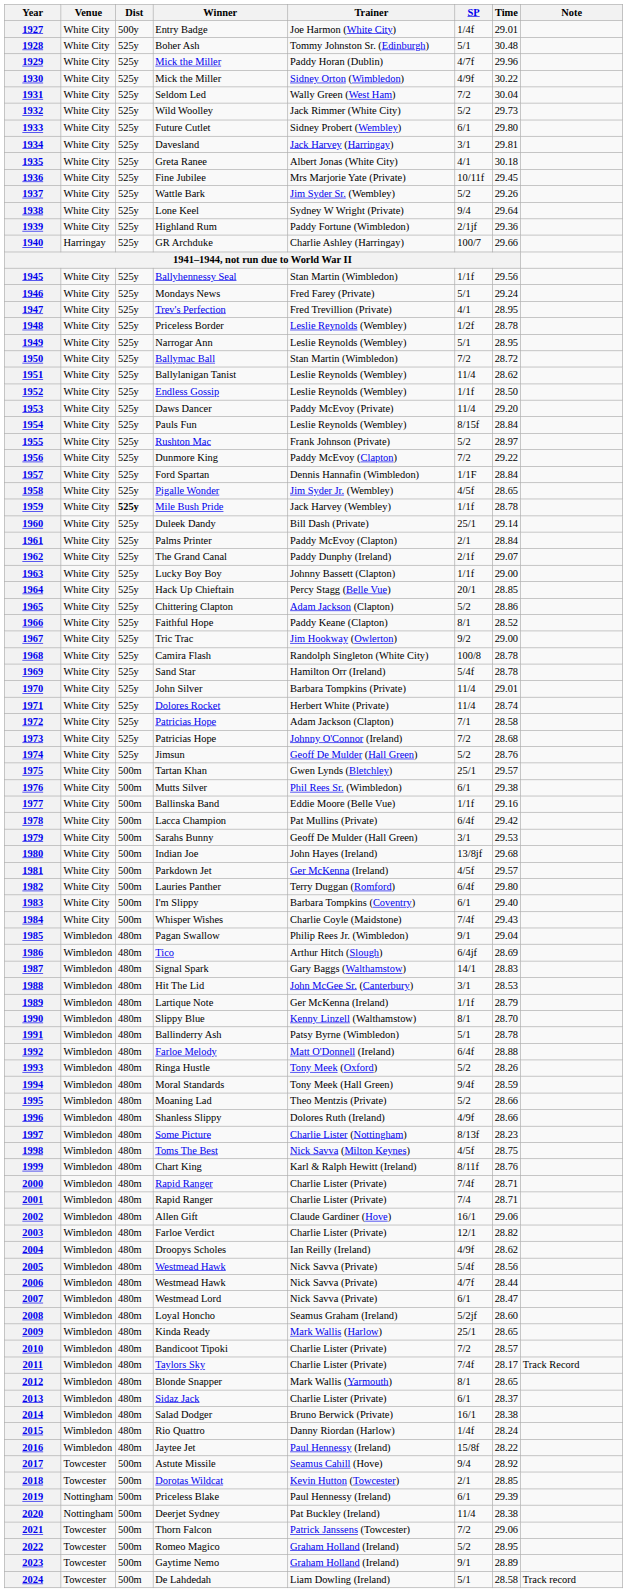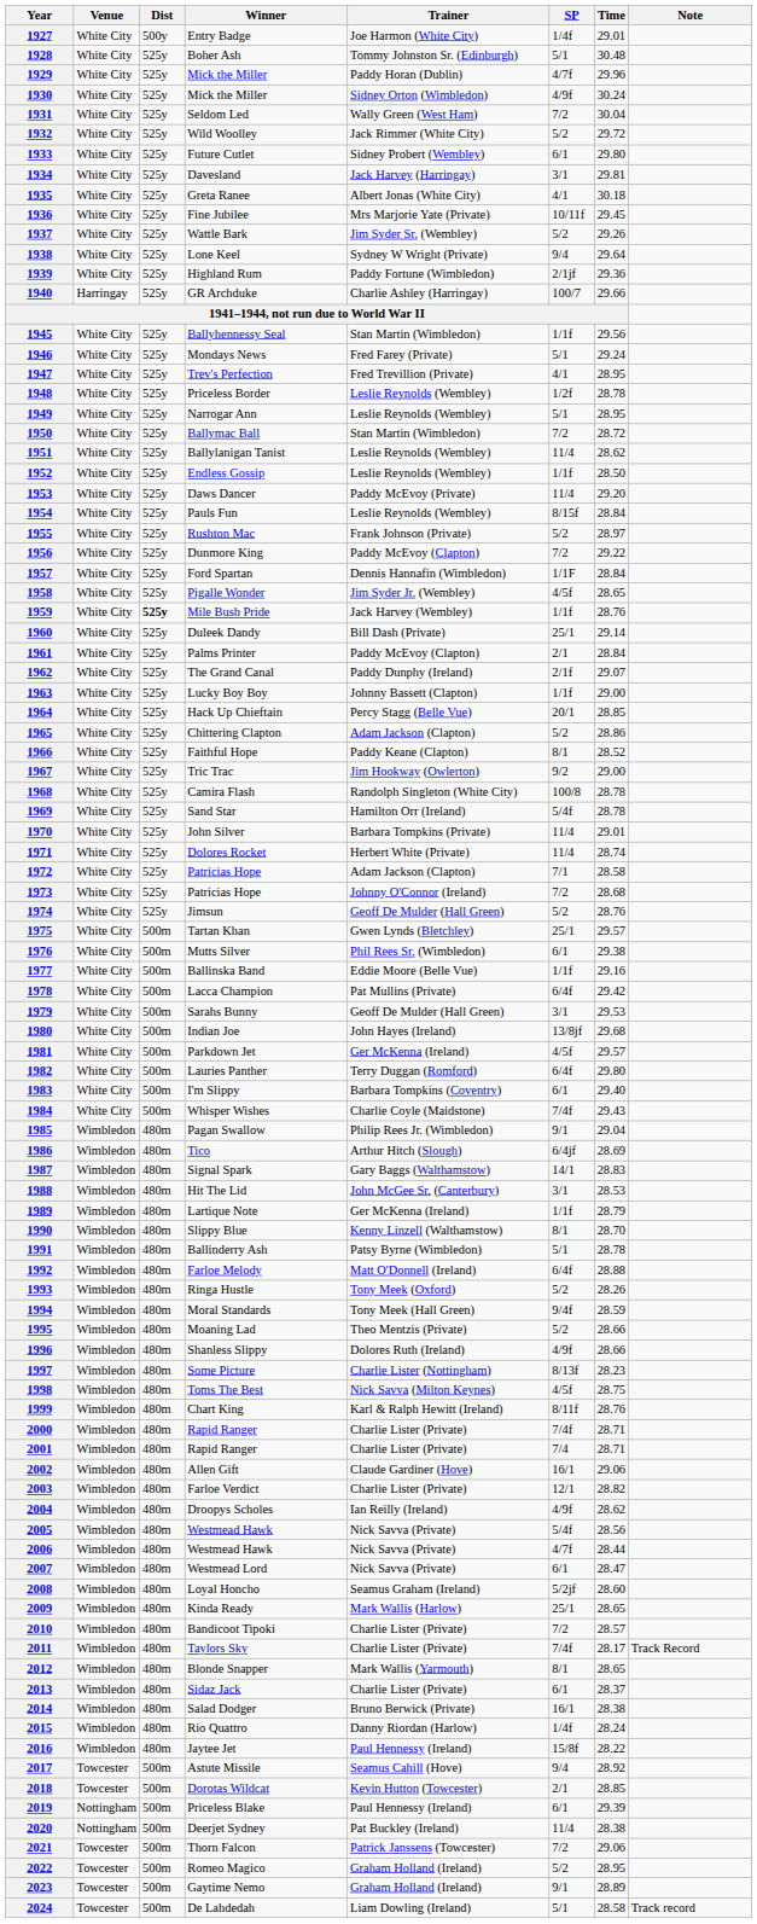 <table class="wikitable">
 <tr>
 <th width=80>Year</th>
 <th venue=100>Venue</th>
 <th width=50>Dist</th>
 <th width=200>Winner</th>
 <th width=250>Trainer</th>
 <th width=50><a href='#'>SP</a></th>
 <th width=30>Time</th>
 <th width=150>Note</th>
 </tr>
 <tr>
 <th><a href='#'>1927</a></th>
 <td>White City</td>
 <td>500y</td>
 <td>Entry Badge</td>
 <td>Joe Harmon (<a href='#'>White City</a>)</td>
 <td>1/4f</td>
 <td>29.01</td>
 <td></td>
 </tr>
 <tr>
 <th><a href='#'>1928</a></th>
 <td>White City</td>
 <td>525y</td>
 <td>Boher Ash</td>
 <td>Tommy Johnston Sr. (<a href='#'>Edinburgh</a>)</td>
 <td>5/1</td>
 <td>30.48</td>
 <td></td>
 </tr>
 <tr>
 <th><a href='#'>1929</a></th>
 <td>White City</td>
 <td>525y</td>
 <td><a href='#'>Mick the Miller</a></td>
 <td>Paddy Horan (Dublin)</td>
 <td>4/7f</td>
 <td>29.96</td>
 <td></td>
 </tr>
 <tr>
 <th><a href='#'>1930</a></th>
 <td>White City</td>
 <td>525y</td>
 <td>Mick the Miller</td>
 <td><a href='#'>Sidney Orton</a> (<a href='#'>Wimbledon</a>)</td>
 <td>4/9f</td>
-<td>30.22</td>
+<td>30.24</td>
 <td></td>
 </tr>
 <tr>
 <th><a href='#'>1931</a></th>
 <td>White City</td>
 <td>525y</td>
 <td>Seldom Led</td>
 <td>Wally Green (<a href='#'>West Ham</a>)</td>
 <td>7/2</td>
 <td>30.04</td>
 <td></td>
 </tr>
 <tr>
 <th><a href='#'>1932</a></th>
 <td>White City</td>
 <td>525y</td>
 <td>Wild Woolley</td>
 <td>Jack Rimmer (White City)</td>
 <td>5/2</td>
-<td>29.73</td>
+<td>29.72</td>
 <td></td>
 </tr>
 <tr>
 <th><a href='#'>1933</a></th>
 <td>White City</td>
 <td>525y</td>
 <td>Future Cutlet</td>
 <td>Sidney Probert (<a href='#'>Wembley</a>)</td>
 <td>6/1</td>
 <td>29.80</td>
 <td></td>
 </tr>
 <tr>
 <th><a href='#'>1934</a></th>
 <td>White City</td>
 <td>525y</td>
 <td>Davesland</td>
 <td><a href='#'>Jack Harvey</a> (<a href='#'>Harringay</a>)</td>
 <td>3/1</td>
 <td>29.81</td>
 <td></td>
 </tr>
 <tr>
 <th><a href='#'>1935</a></th>
 <td>White City</td>
 <td>525y</td>
 <td>Greta Ranee</td>
 <td>Albert Jonas (White City)</td>
 <td>4/1</td>
 <td>30.18</td>
 <td></td>
 </tr>
 <tr>
 <th><a href='#'>1936</a></th>
 <td>White City</td>
 <td>525y</td>
 <td>Fine Jubilee</td>
 <td>Mrs Marjorie Yate (Private)</td>
 <td>10/11f</td>
 <td>29.45</td>
 <td></td>
 </tr>
 <tr>
 <th><a href='#'>1937</a></th>
 <td>White City</td>
 <td>525y</td>
 <td>Wattle Bark</td>
 <td><a href='#'>Jim Syder Sr.</a> (Wembley)</td>
 <td>5/2</td>
 <td>29.26</td>
 <td></td>
 </tr>
 <tr>
 <th><a href='#'>1938</a></th>
 <td>White City</td>
 <td>525y</td>
 <td>Lone Keel</td>
 <td>Sydney W Wright (Private)</td>
 <td>9/4</td>
 <td>29.64</td>
 <td></td>
 </tr>
 <tr>
 <th><a href='#'>1939</a></th>
 <td>White City</td>
 <td>525y</td>
 <td>Highland Rum</td>
 <td>Paddy Fortune (Wimbledon)</td>
 <td>2/1jf</td>
 <td>29.36</td>
 <td></td>
 </tr>
 <tr>
 <th><a href='#'>1940</a></th>
 <td>Harringay</td>
 <td>525y</td>
 <td>GR Archduke</td>
 <td>Charlie Ashley (Harringay)</td>
 <td>100/7</td>
 <td>29.66</td>
 <td></td>
 </tr>
 <tr>
 <th colspan=7>1941–1944, not run due to World War II</th>
 </tr>
 <tr>
 <th><a href='#'>1945</a></th>
 <td>White City</td>
 <td>525y</td>
 <td><a href='#'>Ballyhennessy Seal</a></td>
 <td>Stan Martin (Wimbledon)</td>
 <td>1/1f</td>
 <td>29.56</td>
 <td></td>
 </tr>
 <tr>
 <th><a href='#'>1946</a></th>
 <td>White City</td>
 <td>525y</td>
 <td>Mondays News</td>
 <td>Fred Farey (Private)</td>
 <td>5/1</td>
 <td>29.24</td>
 <td></td>
 </tr>
 <tr>
 <th><a href='#'>1947</a></th>
 <td>White City</td>
 <td>525y</td>
 <td><a href='#'>Trev's Perfection</a></td>
 <td>Fred Trevillion (Private)</td>
 <td>4/1</td>
 <td>28.95</td>
 <td></td>
 </tr>
 <tr>
 <th><a href='#'>1948</a></th>
 <td>White City</td>
 <td>525y</td>
 <td>Priceless Border</td>
 <td><a href='#'>Leslie Reynolds</a> (Wembley)</td>
 <td>1/2f</td>
 <td>28.78</td>
 <td></td>
 </tr>
 <tr>
 <th><a href='#'>1949</a></th>
 <td>White City</td>
 <td>525y</td>
 <td>Narrogar Ann</td>
 <td>Leslie Reynolds (Wembley)</td>
 <td>5/1</td>
 <td>28.95</td>
 <td></td>
 </tr>
 <tr>
 <th><a href='#'>1950</a></th>
 <td>White City</td>
 <td>525y</td>
 <td><a href='#'>Ballymac Ball</a></td>
 <td>Stan Martin (Wimbledon)</td>
 <td>7/2</td>
 <td>28.72</td>
 <td></td>
 </tr>
 <tr>
 <th><a href='#'>1951</a></th>
 <td>White City</td>
 <td>525y</td>
 <td>Ballylanigan Tanist</td>
 <td>Leslie Reynolds (Wembley)</td>
 <td>11/4</td>
 <td>28.62</td>
 <td></td>
 </tr>
 <tr>
 <th><a href='#'>1952</a></th>
 <td>White City</td>
 <td>525y</td>
 <td><a href='#'>Endless Gossip</a></td>
 <td>Leslie Reynolds (Wembley)</td>
 <td>1/1f</td>
 <td>28.50</td>
 <td></td>
 </tr>
 <tr>
 <th><a href='#'>1953</a></th>
 <td>White City</td>
 <td>525y</td>
 <td>Daws Dancer</td>
 <td>Paddy McEvoy (Private)</td>
 <td>11/4</td>
 <td>29.20</td>
 <td></td>
 </tr>
 <tr>
 <th><a href='#'>1954</a></th>
 <td>White City</td>
 <td>525y</td>
 <td>Pauls Fun</td>
 <td>Leslie Reynolds (Wembley)</td>
 <td>8/15f</td>
 <td>28.84</td>
 <td></td>
 </tr>
 <tr>
 <th><a href='#'>1955</a></th>
 <td>White City</td>
 <td>525y</td>
 <td><a href='#'>Rushton Mac</a></td>
 <td>Frank Johnson (Private)</td>
 <td>5/2</td>
 <td>28.97</td>
 <td></td>
 </tr>
 <tr>
 <th><a href='#'>1956</a></th>
 <td>White City</td>
 <td>525y</td>
 <td>Dunmore King</td>
 <td>Paddy McEvoy (<a href='#'>Clapton</a>)</td>
 <td>7/2</td>
 <td>29.22</td>
 <td></td>
 </tr>
 <tr>
 <th><a href='#'>1957</a></th>
 <td>White City</td>
 <td>525y</td>
 <td>Ford Spartan</td>
 <td>Dennis Hannafin (Wimbledon)</td>
 <td>1/1F</td>
 <td>28.84</td>
 <td></td>
 </tr>
 <tr>
 <th><a href='#'>1958</a></th>
 <td>White City</td>
 <td>525y</td>
 <td><a href='#'>Pigalle Wonder</a></td>
 <td><a href='#'>Jim Syder Jr.</a> (Wembley)</td>
 <td>4/5f</td>
 <td>28.65</td>
 <td></td>
 </tr>
 <tr>
 <th><a href='#'>1959</a></th>
 <td>White City</td>
 <td><strong>525y</strong></td>
 <td><a href='#'>Mile Bush Pride</a></td>
 <td>Jack Harvey (Wembley)</td>
 <td>1/1f</td>
-<td>28.78</td>
+<td>28.76</td>
 <td></td>
 </tr>
 <tr>
 <th><a href='#'>1960</a></th>
 <td>White City</td>
 <td>525y</td>
 <td>Duleek Dandy</td>
 <td>Bill Dash (Private)</td>
 <td>25/1</td>
 <td>29.14</td>
 <td></td>
 </tr>
 <tr>
 <th><a href='#'>1961</a></th>
 <td>White City</td>
 <td>525y</td>
 <td>Palms Printer</td>
 <td>Paddy McEvoy (Clapton)</td>
 <td>2/1</td>
 <td>28.84</td>
 <td></td>
 </tr>
 <tr>
 <th><a href='#'>1962</a></th>
 <td>White City</td>
 <td>525y</td>
 <td>The Grand Canal</td>
 <td>Paddy Dunphy (Ireland)</td>
 <td>2/1f</td>
 <td>29.07</td>
 <td></td>
 </tr>
 <tr>
 <th><a href='#'>1963</a></th>
 <td>White City</td>
 <td>525y</td>
 <td>Lucky Boy Boy</td>
 <td>Johnny Bassett (Clapton)</td>
 <td>1/1f</td>
 <td>29.00</td>
 <td></td>
 </tr>
 <tr>
 <th><a href='#'>1964</a></th>
 <td>White City</td>
 <td>525y</td>
 <td>Hack Up Chieftain</td>
 <td>Percy Stagg (<a href='#'>Belle Vue</a>)</td>
 <td>20/1</td>
 <td>28.85</td>
 <td></td>
 </tr>
 <tr>
 <th><a href='#'>1965</a></th>
 <td>White City</td>
 <td>525y</td>
 <td>Chittering Clapton</td>
 <td><a href='#'>Adam Jackson</a> (Clapton)</td>
 <td>5/2</td>
 <td>28.86</td>
 <td></td>
 </tr>
 <tr>
 <th><a href='#'>1966</a></th>
 <td>White City</td>
 <td>525y</td>
 <td>Faithful Hope</td>
 <td>Paddy Keane (Clapton)</td>
 <td>8/1</td>
 <td>28.52</td>
 <td></td>
 </tr>
 <tr>
 <th><a href='#'>1967</a></th>
 <td>White City</td>
 <td>525y</td>
 <td>Tric Trac</td>
 <td><a href='#'>Jim Hookway</a> (<a href='#'>Owlerton</a>)</td>
 <td>9/2</td>
 <td>29.00</td>
 <td></td>
 </tr>
 <tr>
 <th><a href='#'>1968</a></th>
 <td>White City</td>
 <td>525y</td>
 <td>Camira Flash</td>
 <td>Randolph Singleton (White City)</td>
 <td>100/8</td>
 <td>28.78</td>
 <td></td>
 </tr>
 <tr>
 <th><a href='#'>1969</a></th>
 <td>White City</td>
 <td>525y</td>
 <td>Sand Star</td>
 <td>Hamilton Orr (Ireland)</td>
 <td>5/4f</td>
 <td>28.78</td>
 <td></td>
 </tr>
 <tr>
 <th><a href='#'>1970</a></th>
 <td>White City</td>
 <td>525y</td>
 <td>John Silver</td>
 <td>Barbara Tompkins (Private)</td>
 <td>11/4</td>
 <td>29.01</td>
 <td></td>
 </tr>
 <tr>
 <th><a href='#'>1971</a></th>
 <td>White City</td>
 <td>525y</td>
 <td><a href='#'>Dolores Rocket</a></td>
 <td>Herbert White (Private)</td>
 <td>11/4</td>
 <td>28.74</td>
 <td></td>
 </tr>
 <tr>
 <th><a href='#'>1972</a></th>
 <td>White City</td>
 <td>525y</td>
 <td><a href='#'>Patricias Hope</a></td>
 <td>Adam Jackson (Clapton)</td>
 <td>7/1</td>
 <td>28.58</td>
 <td></td>
 </tr>
 <tr>
 <th><a href='#'>1973</a></th>
 <td>White City</td>
 <td>525y</td>
 <td>Patricias Hope</td>
 <td><a href='#'>Johnny O'Connor</a> (Ireland)</td>
 <td>7/2</td>
 <td>28.68</td>
 <td></td>
 </tr>
 <tr>
 <th><a href='#'>1974</a></th>
 <td>White City</td>
 <td>525y</td>
 <td>Jimsun</td>
 <td><a href='#'>Geoff De Mulder</a> (<a href='#'>Hall Green</a>)</td>
 <td>5/2</td>
 <td>28.76</td>
 <td></td>
 </tr>
 <tr>
 <th><a href='#'>1975</a></th>
 <td>White City</td>
 <td>500m</td>
 <td>Tartan Khan</td>
 <td>Gwen Lynds (<a href='#'>Bletchley</a>)</td>
 <td>25/1</td>
 <td>29.57</td>
 <td></td>
 </tr>
 <tr>
 <th><a href='#'>1976</a></th>
 <td>White City</td>
 <td>500m</td>
 <td>Mutts Silver</td>
 <td><a href='#'>Phil Rees Sr.</a> (Wimbledon)</td>
 <td>6/1</td>
 <td>29.38</td>
 <td></td>
 </tr>
 <tr>
 <th><a href='#'>1977</a></th>
 <td>White City</td>
 <td>500m</td>
 <td>Ballinska Band</td>
 <td>Eddie Moore (Belle Vue)</td>
 <td>1/1f</td>
 <td>29.16</td>
 <td></td>
 </tr>
 <tr>
 <th><a href='#'>1978</a></th>
 <td>White City</td>
 <td>500m</td>
 <td>Lacca Champion</td>
 <td>Pat Mullins (Private)</td>
 <td>6/4f</td>
 <td>29.42</td>
 <td></td>
 </tr>
 <tr>
 <th><a href='#'>1979</a></th>
 <td>White City</td>
 <td>500m</td>
 <td>Sarahs Bunny</td>
 <td>Geoff De Mulder (Hall Green)</td>
 <td>3/1</td>
 <td>29.53</td>
 <td></td>
 </tr>
 <tr>
 <th><a href='#'>1980</a></th>
 <td>White City</td>
 <td>500m</td>
 <td>Indian Joe</td>
 <td>John Hayes (Ireland)</td>
 <td>13/8jf</td>
 <td>29.68</td>
 <td></td>
 </tr>
 <tr>
 <th><a href='#'>1981</a></th>
 <td>White City</td>
 <td>500m</td>
 <td>Parkdown Jet</td>
 <td><a href='#'>Ger McKenna</a> (Ireland)</td>
 <td>4/5f</td>
 <td>29.57</td>
 <td></td>
 </tr>
 <tr>
 <th><a href='#'>1982</a></th>
 <td>White City</td>
 <td>500m</td>
 <td>Lauries Panther</td>
 <td>Terry Duggan (<a href='#'>Romford</a>)</td>
 <td>6/4f</td>
 <td>29.80</td>
 <td></td>
 </tr>
 <tr>
 <th><a href='#'>1983</a></th>
 <td>White City</td>
 <td>500m</td>
 <td>I'm Slippy</td>
 <td>Barbara Tompkins (<a href='#'>Coventry</a>)</td>
 <td>6/1</td>
 <td>29.40</td>
 <td></td>
 </tr>
 <tr>
 <th><a href='#'>1984</a></th>
 <td>White City</td>
 <td>500m</td>
 <td>Whisper Wishes</td>
 <td>Charlie Coyle (Maidstone)</td>
 <td>7/4f</td>
 <td>29.43</td>
 <td></td>
 </tr>
 <tr>
 <th><a href='#'>1985</a></th>
 <td>Wimbledon</td>
 <td>480m</td>
 <td>Pagan Swallow</td>
 <td>Philip Rees Jr. (Wimbledon)</td>
 <td>9/1</td>
 <td>29.04</td>
 <td></td>
 </tr>
 <tr>
 <th><a href='#'>1986</a></th>
 <td>Wimbledon</td>
 <td>480m</td>
 <td><a href='#'>Tico</a></td>
 <td>Arthur Hitch (<a href='#'>Slough</a>)</td>
 <td>6/4jf</td>
 <td>28.69</td>
 <td></td>
 </tr>
 <tr>
 <th><a href='#'>1987</a></th>
 <td>Wimbledon</td>
 <td>480m</td>
 <td>Signal Spark</td>
 <td>Gary Baggs (<a href='#'>Walthamstow</a>)</td>
 <td>14/1</td>
 <td>28.83</td>
 <td></td>
 </tr>
 <tr>
 <th><a href='#'>1988</a></th>
 <td>Wimbledon</td>
 <td>480m</td>
 <td>Hit The Lid</td>
 <td><a href='#'>John McGee Sr.</a> (<a href='#'>Canterbury</a>)</td>
 <td>3/1</td>
 <td>28.53</td>
 <td></td>
 </tr>
 <tr>
 <th><a href='#'>1989</a></th>
 <td>Wimbledon</td>
 <td>480m</td>
 <td>Lartique Note</td>
 <td>Ger McKenna (Ireland)</td>
 <td>1/1f</td>
 <td>28.79</td>
 <td></td>
 </tr>
 <tr>
 <th><a href='#'>1990</a></th>
 <td>Wimbledon</td>
 <td>480m</td>
 <td>Slippy Blue</td>
 <td><a href='#'>Kenny Linzell</a> (Walthamstow)</td>
 <td>8/1</td>
 <td>28.70</td>
 <td></td>
 </tr>
 <tr>
 <th><a href='#'>1991</a></th>
 <td>Wimbledon</td>
 <td>480m</td>
 <td>Ballinderry Ash</td>
 <td>Patsy Byrne (Wimbledon)</td>
 <td>5/1</td>
 <td>28.78</td>
 <td></td>
 </tr>
 <tr>
 <th><a href='#'>1992</a></th>
 <td>Wimbledon</td>
 <td>480m</td>
 <td><a href='#'>Farloe Melody</a></td>
 <td><a href='#'>Matt O'Donnell</a> (Ireland)</td>
 <td>6/4f</td>
 <td>28.88</td>
 <td></td>
 </tr>
 <tr>
 <th><a href='#'>1993</a></th>
 <td>Wimbledon</td>
 <td>480m</td>
 <td>Ringa Hustle</td>
 <td><a href='#'>Tony Meek</a> (<a href='#'>Oxford</a>)</td>
 <td>5/2</td>
 <td>28.26</td>
 <td></td>
 </tr>
 <tr>
 <th><a href='#'>1994</a></th>
 <td>Wimbledon</td>
 <td>480m</td>
 <td>Moral Standards</td>
 <td>Tony Meek (Hall Green)</td>
 <td>9/4f</td>
 <td>28.59</td>
 <td></td>
 </tr>
 <tr>
 <th><a href='#'>1995</a></th>
 <td>Wimbledon</td>
 <td>480m</td>
 <td>Moaning Lad</td>
 <td>Theo Mentzis (Private)</td>
 <td>5/2</td>
 <td>28.66</td>
 <td></td>
 </tr>
 <tr>
 <th><a href='#'>1996</a></th>
 <td>Wimbledon</td>
 <td>480m</td>
 <td>Shanless Slippy</td>
 <td>Dolores Ruth (Ireland)</td>
 <td>4/9f</td>
 <td>28.66</td>
 <td></td>
 </tr>
 <tr>
 <th><a href='#'>1997</a></th>
 <td>Wimbledon</td>
 <td>480m</td>
 <td><a href='#'>Some Picture</a></td>
 <td><a href='#'>Charlie Lister</a> (<a href='#'>Nottingham</a>)</td>
 <td>8/13f</td>
 <td>28.23</td>
 <td></td>
 </tr>
 <tr>
 <th><a href='#'>1998</a></th>
 <td>Wimbledon</td>
 <td>480m</td>
 <td><a href='#'>Toms The Best</a></td>
 <td><a href='#'>Nick Savva</a> (<a href='#'>Milton Keynes</a>)</td>
 <td>4/5f</td>
 <td>28.75</td>
 <td></td>
 </tr>
 <tr>
 <th><a href='#'>1999</a></th>
 <td>Wimbledon</td>
 <td>480m</td>
 <td>Chart King</td>
 <td>Karl & Ralph Hewitt (Ireland)</td>
 <td>8/11f</td>
 <td>28.76</td>
 <td></td>
 </tr>
 <tr>
 <th><a href='#'>2000</a></th>
 <td>Wimbledon</td>
 <td>480m</td>
 <td><a href='#'>Rapid Ranger</a></td>
 <td>Charlie Lister (Private)</td>
 <td>7/4f</td>
 <td>28.71</td>
 <td></td>
 </tr>
 <tr>
 <th><a href='#'>2001</a></th>
 <td>Wimbledon</td>
 <td>480m</td>
 <td>Rapid Ranger</td>
 <td>Charlie Lister (Private)</td>
 <td>7/4</td>
 <td>28.71</td>
 <td></td>
 </tr>
 <tr>
 <th><a href='#'>2002</a></th>
 <td>Wimbledon</td>
 <td>480m</td>
 <td>Allen Gift</td>
 <td>Claude Gardiner (<a href='#'>Hove</a>)</td>
 <td>16/1</td>
 <td>29.06</td>
 <td></td>
 </tr>
 <tr>
 <th><a href='#'>2003</a></th>
 <td>Wimbledon</td>
 <td>480m</td>
 <td>Farloe Verdict</td>
 <td>Charlie Lister (Private)</td>
 <td>12/1</td>
 <td>28.82</td>
 <td></td>
 </tr>
 <tr>
 <th><a href='#'>2004</a></th>
 <td>Wimbledon</td>
 <td>480m</td>
 <td>Droopys Scholes</td>
 <td>Ian Reilly (Ireland)</td>
 <td>4/9f</td>
 <td>28.62</td>
 <td></td>
 </tr>
 <tr>
 <th><a href='#'>2005</a></th>
 <td>Wimbledon</td>
 <td>480m</td>
 <td><a href='#'>Westmead Hawk</a></td>
 <td>Nick Savva (Private)</td>
 <td>5/4f</td>
 <td>28.56</td>
 <td></td>
 </tr>
 <tr>
 <th><a href='#'>2006</a></th>
 <td>Wimbledon</td>
 <td>480m</td>
 <td>Westmead Hawk</td>
 <td>Nick Savva (Private)</td>
 <td>4/7f</td>
 <td>28.44</td>
 <td></td>
 </tr>
 <tr>
 <th><a href='#'>2007</a></th>
 <td>Wimbledon</td>
 <td>480m</td>
 <td>Westmead Lord</td>
 <td>Nick Savva (Private)</td>
 <td>6/1</td>
 <td>28.47</td>
 <td></td>
 </tr>
 <tr>
 <th><a href='#'>2008</a></th>
 <td>Wimbledon</td>
 <td>480m</td>
 <td>Loyal Honcho</td>
 <td>Seamus Graham (Ireland)</td>
 <td>5/2jf</td>
 <td>28.60</td>
 <td></td>
 </tr>
 <tr>
 <th><a href='#'>2009</a></th>
 <td>Wimbledon</td>
 <td>480m</td>
 <td>Kinda Ready</td>
 <td><a href='#'>Mark Wallis</a> (<a href='#'>Harlow</a>)</td>
 <td>25/1</td>
 <td>28.65</td>
 <td></td>
 </tr>
 <tr>
 <th><a href='#'>2010</a></th>
 <td>Wimbledon</td>
 <td>480m</td>
 <td>Bandicoot Tipoki</td>
 <td>Charlie Lister (Private)</td>
 <td>7/2</td>
 <td>28.57</td>
 <td></td>
 </tr>
 <tr>
 <th><a href='#'>2011</a></th>
 <td>Wimbledon</td>
 <td>480m</td>
 <td><a href='#'>Taylors Sky</a></td>
 <td>Charlie Lister  (Private)</td>
 <td>7/4f</td>
 <td>28.17</td>
 <td>Track Record</td>
 </tr>
 <tr>
 <th><a href='#'>2012</a></th>
 <td>Wimbledon</td>
 <td>480m</td>
 <td>Blonde Snapper</td>
 <td>Mark Wallis (<a href='#'>Yarmouth</a>)</td>
 <td>8/1</td>
 <td>28.65</td>
 <td></td>
 </tr>
 <tr>
 <th><a href='#'>2013</a></th>
 <td>Wimbledon</td>
 <td>480m</td>
 <td><a href='#'>Sidaz Jack</a></td>
 <td>Charlie Lister (Private)</td>
 <td>6/1</td>
 <td>28.37</td>
 <td></td>
 </tr>
 <tr>
 <th><a href='#'>2014</a></th>
 <td>Wimbledon</td>
 <td>480m</td>
 <td>Salad Dodger</td>
 <td>Bruno Berwick (Private)</td>
 <td>16/1</td>
 <td>28.38</td>
 <td></td>
 </tr>
 <tr>
 <th><a href='#'>2015</a></th>
 <td>Wimbledon</td>
 <td>480m</td>
 <td>Rio Quattro</td>
 <td>Danny Riordan (Harlow)</td>
 <td>1/4f</td>
 <td>28.24</td>
 <td></td>
 </tr>
 <tr>
 <th><a href='#'>2016</a></th>
 <td>Wimbledon</td>
 <td>480m</td>
 <td>Jaytee Jet</td>
 <td><a href='#'>Paul Hennessy</a> (Ireland)</td>
 <td>15/8f</td>
 <td>28.22</td>
 <td></td>
 </tr>
 <tr>
 <th><a href='#'>2017</a></th>
 <td>Towcester</td>
 <td>500m</td>
 <td>Astute Missile</td>
 <td><a href='#'>Seamus Cahill</a> (Hove)</td>
 <td>9/4</td>
 <td>28.92</td>
 <td></td>
 </tr>
 <tr>
 <th><a href='#'>2018</a></th>
 <td>Towcester</td>
 <td>500m</td>
 <td><a href='#'>Dorotas Wildcat</a></td>
 <td><a href='#'>Kevin Hutton</a> (<a href='#'>Towcester</a>)</td>
 <td>2/1</td>
 <td>28.85</td>
 <td></td>
 </tr>
 <tr>
 <th><a href='#'>2019</a></th>
 <td>Nottingham</td>
 <td>500m</td>
 <td>Priceless Blake</td>
 <td>Paul Hennessy (Ireland)</td>
 <td>6/1</td>
 <td>29.39</td>
 <td></td>
 </tr>
 <tr>
 <th><a href='#'>2020</a></th>
 <td>Nottingham</td>
 <td>500m</td>
 <td>Deerjet Sydney</td>
 <td>Pat Buckley (Ireland)</td>
 <td>11/4</td>
 <td>28.38</td>
 <td></td>
 </tr>
 <tr>
 <th><a href='#'>2021</a></th>
 <td>Towcester</td>
 <td>500m</td>
 <td>Thorn Falcon</td>
 <td><a href='#'>Patrick Janssens</a> (Towcester)</td>
 <td>7/2</td>
 <td>29.06</td>
 <td></td>
 </tr>
 <tr>
 <th><a href='#'>2022</a></th>
 <td>Towcester</td>
 <td>500m</td>
 <td>Romeo Magico</td>
 <td><a href='#'>Graham Holland</a> (Ireland)</td>
 <td>5/2</td>
 <td>28.95</td>
 <td></td>
 </tr>
 <tr>
 <th><a href='#'>2023</a></th>
 <td>Towcester</td>
 <td>500m</td>
 <td>Gaytime Nemo</td>
 <td><a href='#'>Graham Holland</a> (Ireland)</td>
 <td>9/1</td>
 <td>28.89</td>
 <td></td>
 </tr>
 <tr>
 <th><a href='#'>2024</a></th>
 <td>Towcester</td>
 <td>500m</td>
 <td>De Lahdedah</td>
 <td>Liam Dowling (Ireland)</td>
 <td>5/1</td>
 <td>28.58</td>
 <td>Track record</td>
 </tr>
 </table>
